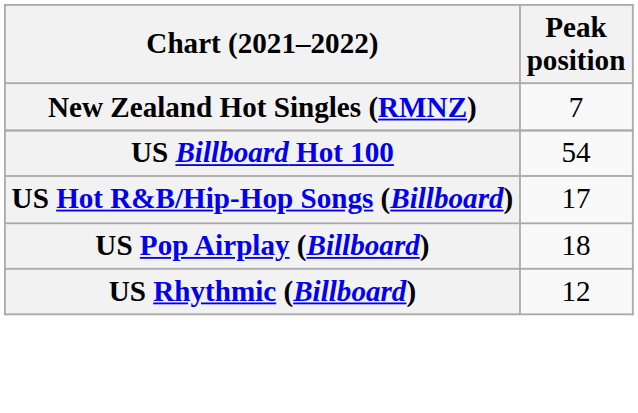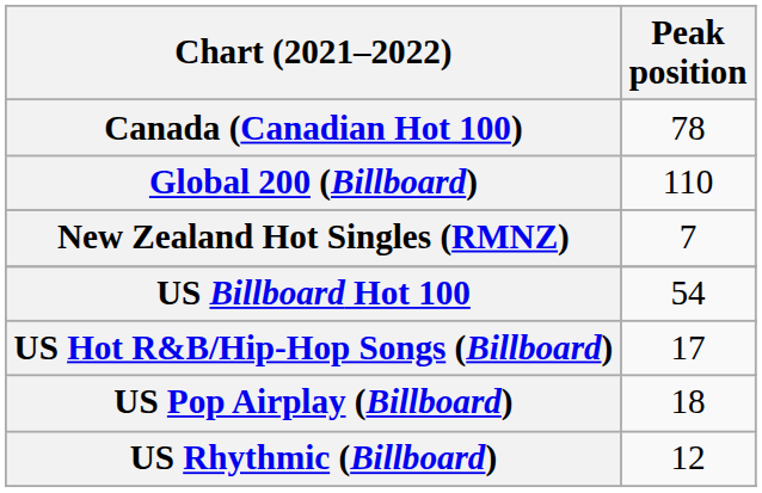 <table class="wikitable sortable plainrowheaders" style="text-align:center">
 <tr>
 <th scope="col">Chart (2021–2022)</th>
 <th scope="col">Peak<br>position</th>
+</tr>
+<tr>
+<th scope="row">Canada (<a href='#'>Canadian Hot 100</a>)</th>
+<td>78</td>
+</tr>
+<tr>
+<th scope="row"><a href='#'>Global 200</a> (<em><a href='#'>Billboard</a></em>)</th>
+<td>110</td>
 </tr>
 <tr>
 <th scope="row">New Zealand Hot Singles (<a href='#'>RMNZ</a>)</th>
 <td>7</td>
 </tr>
 <tr>
 </tr>
 <tr>
 <th scope="row">US <a href='#'><em>Billboard</em> Hot 100</a></th>
 <td>54</td>
 </tr>
 <tr>
 <th scope="row">US <a href='#'>Hot R&B/Hip-Hop Songs</a> (<em><a href='#'>Billboard</a></em>)</th>
 <td>17</td>
 </tr>
 <tr>
 <th scope="row">US <a href='#'>Pop Airplay</a> (<em><a href='#'>Billboard</a></em>)</th>
 <td>18</td>
 </tr>
 <tr>
 <th scope="row">US <a href='#'>Rhythmic</a> (<em><a href='#'>Billboard</a></em>)</th>
 <td>12</td>
 </tr>
 </table>
